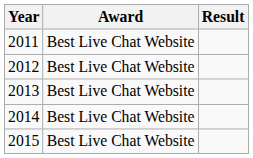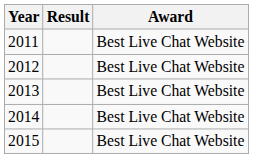 <table class="wikitable">
 <tr>
 <th>Year</th>
+<th>Result</th>
 <th>Award</th>
-<th>Result</th>
 </tr>
 <tr>
 <td>2011</td>
+<td></td>
 <td>Best Live Chat Website</td>
-<td></td>
 </tr>
 <tr>
 <td>2012</td>
+<td></td>
 <td>Best Live Chat Website</td>
-<td></td>
 </tr>
 <tr>
 <td>2013</td>
+<td></td>
 <td>Best Live Chat Website</td>
-<td></td>
 </tr>
 <tr>
 <td>2014</td>
+<td></td>
 <td>Best Live Chat Website</td>
-<td></td>
 </tr>
 <tr>
 <td>2015</td>
+<td></td>
 <td>Best Live Chat Website</td>
-<td></td>
 </tr>
 </table>
